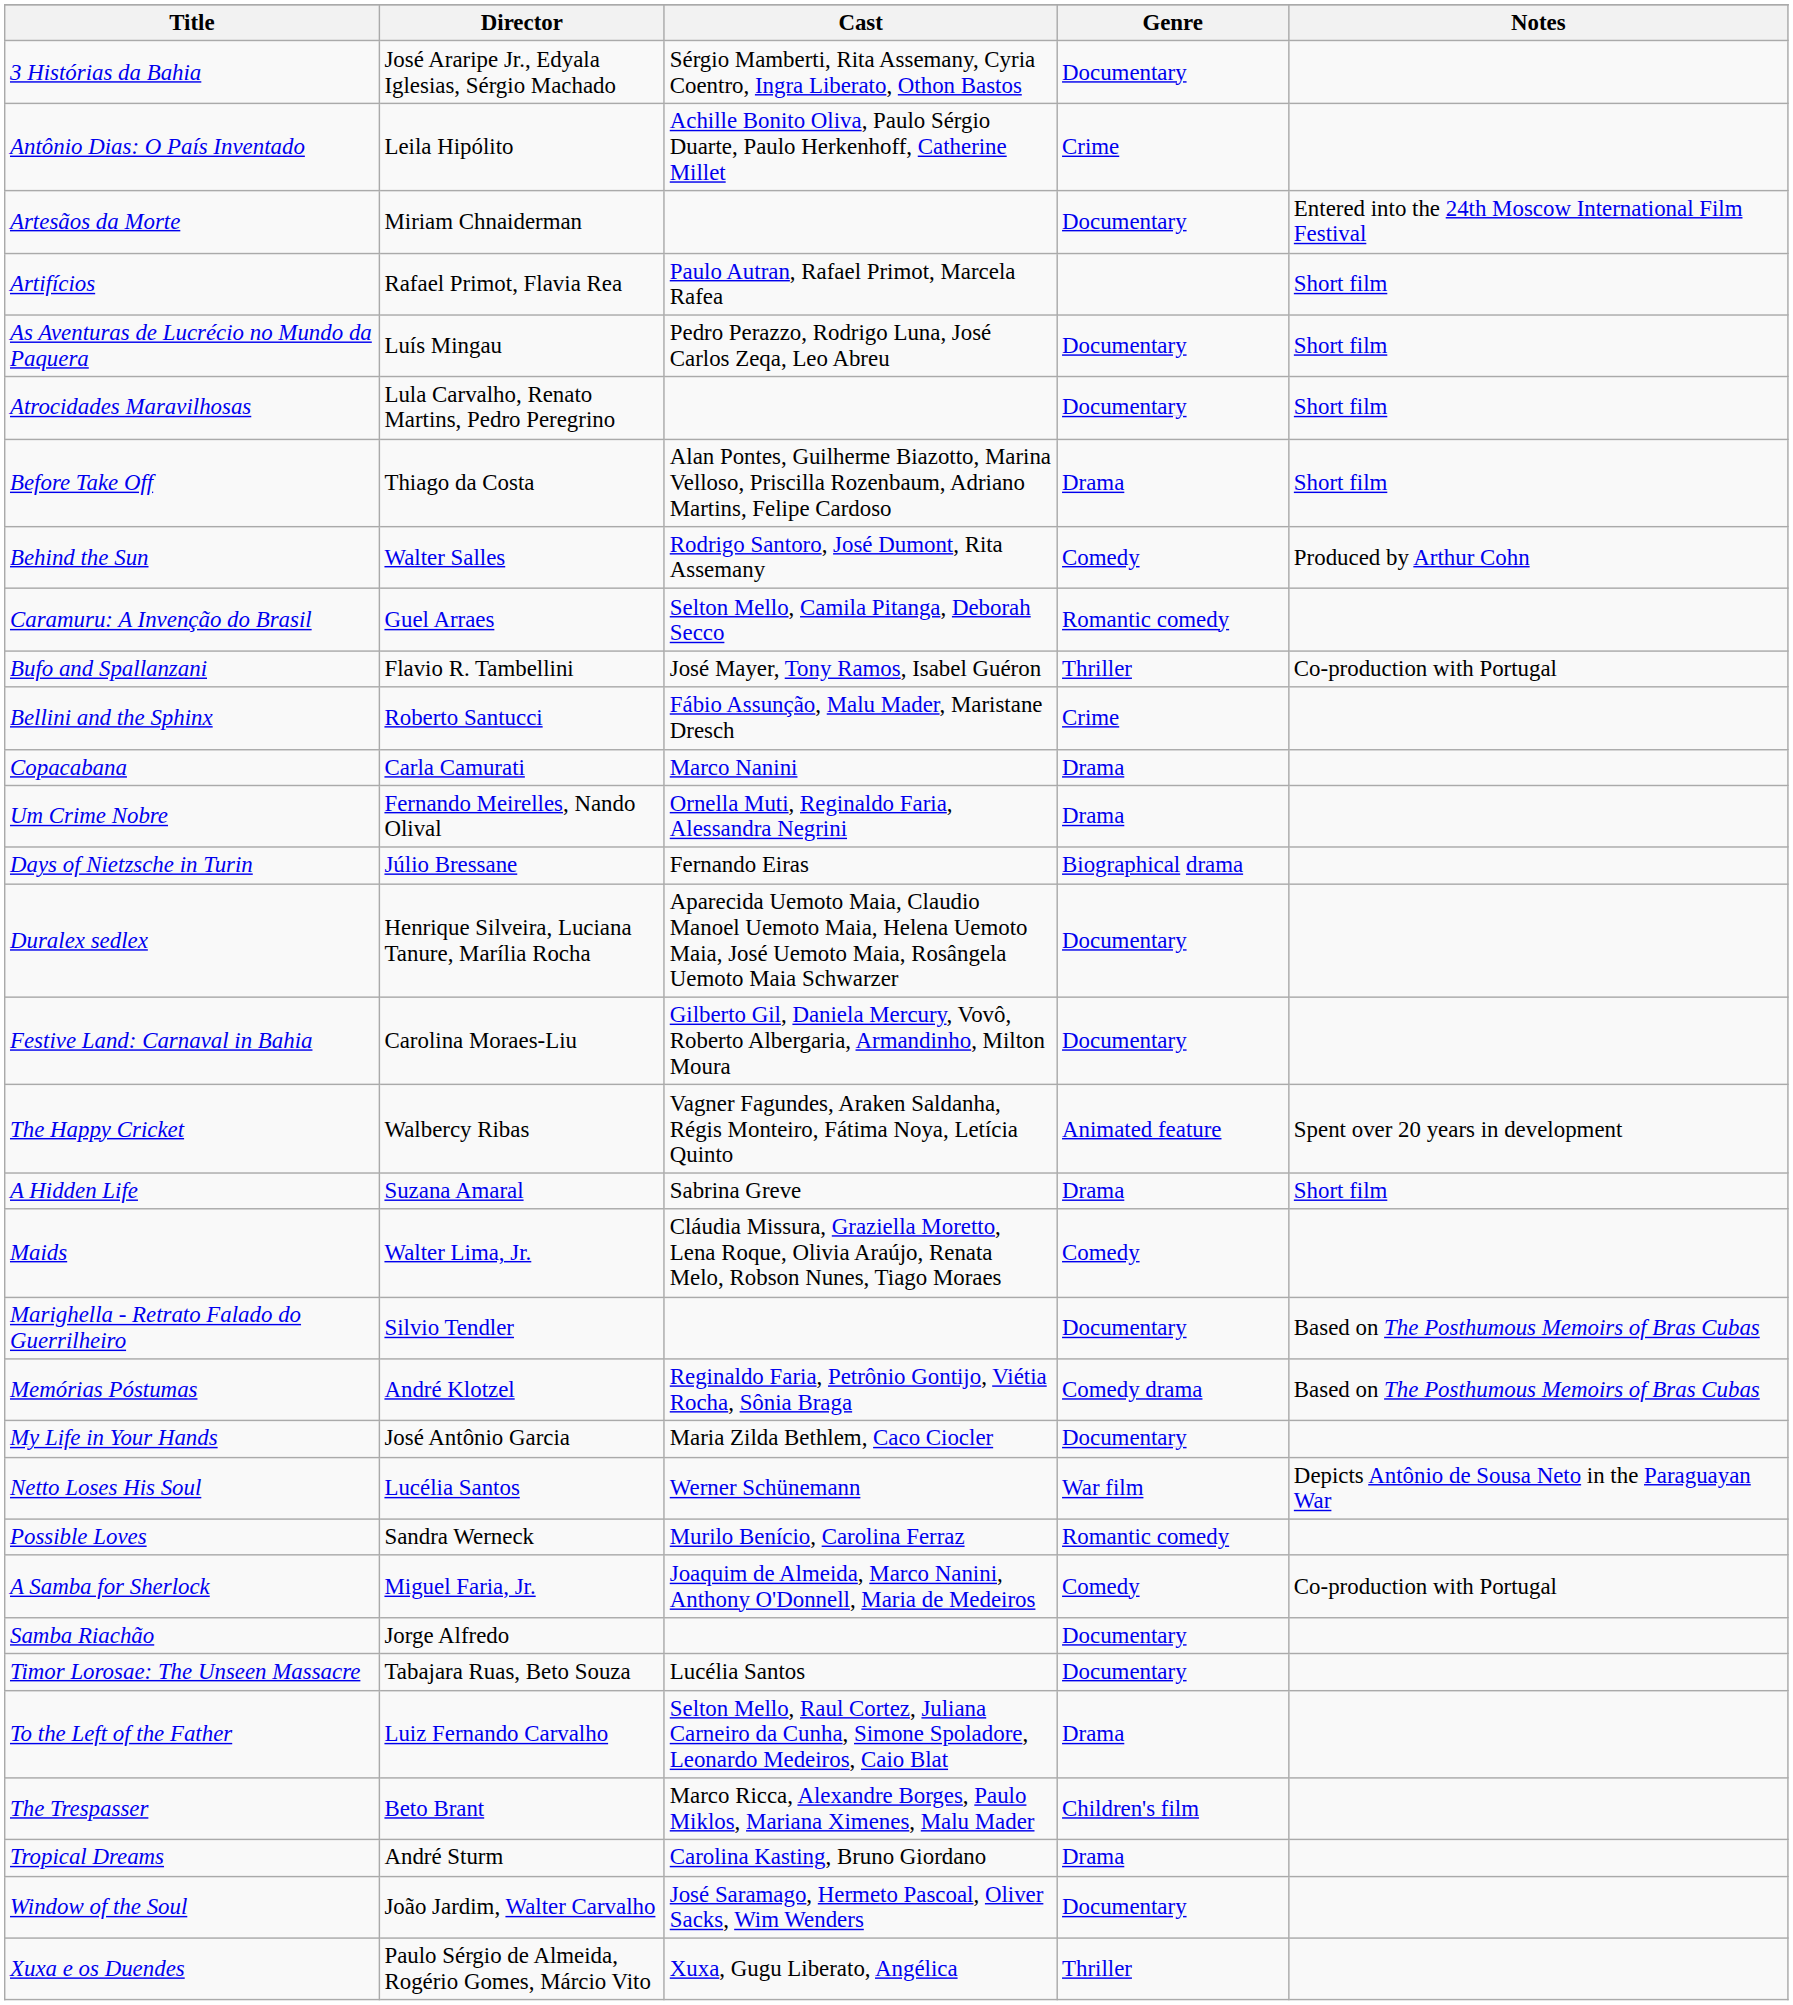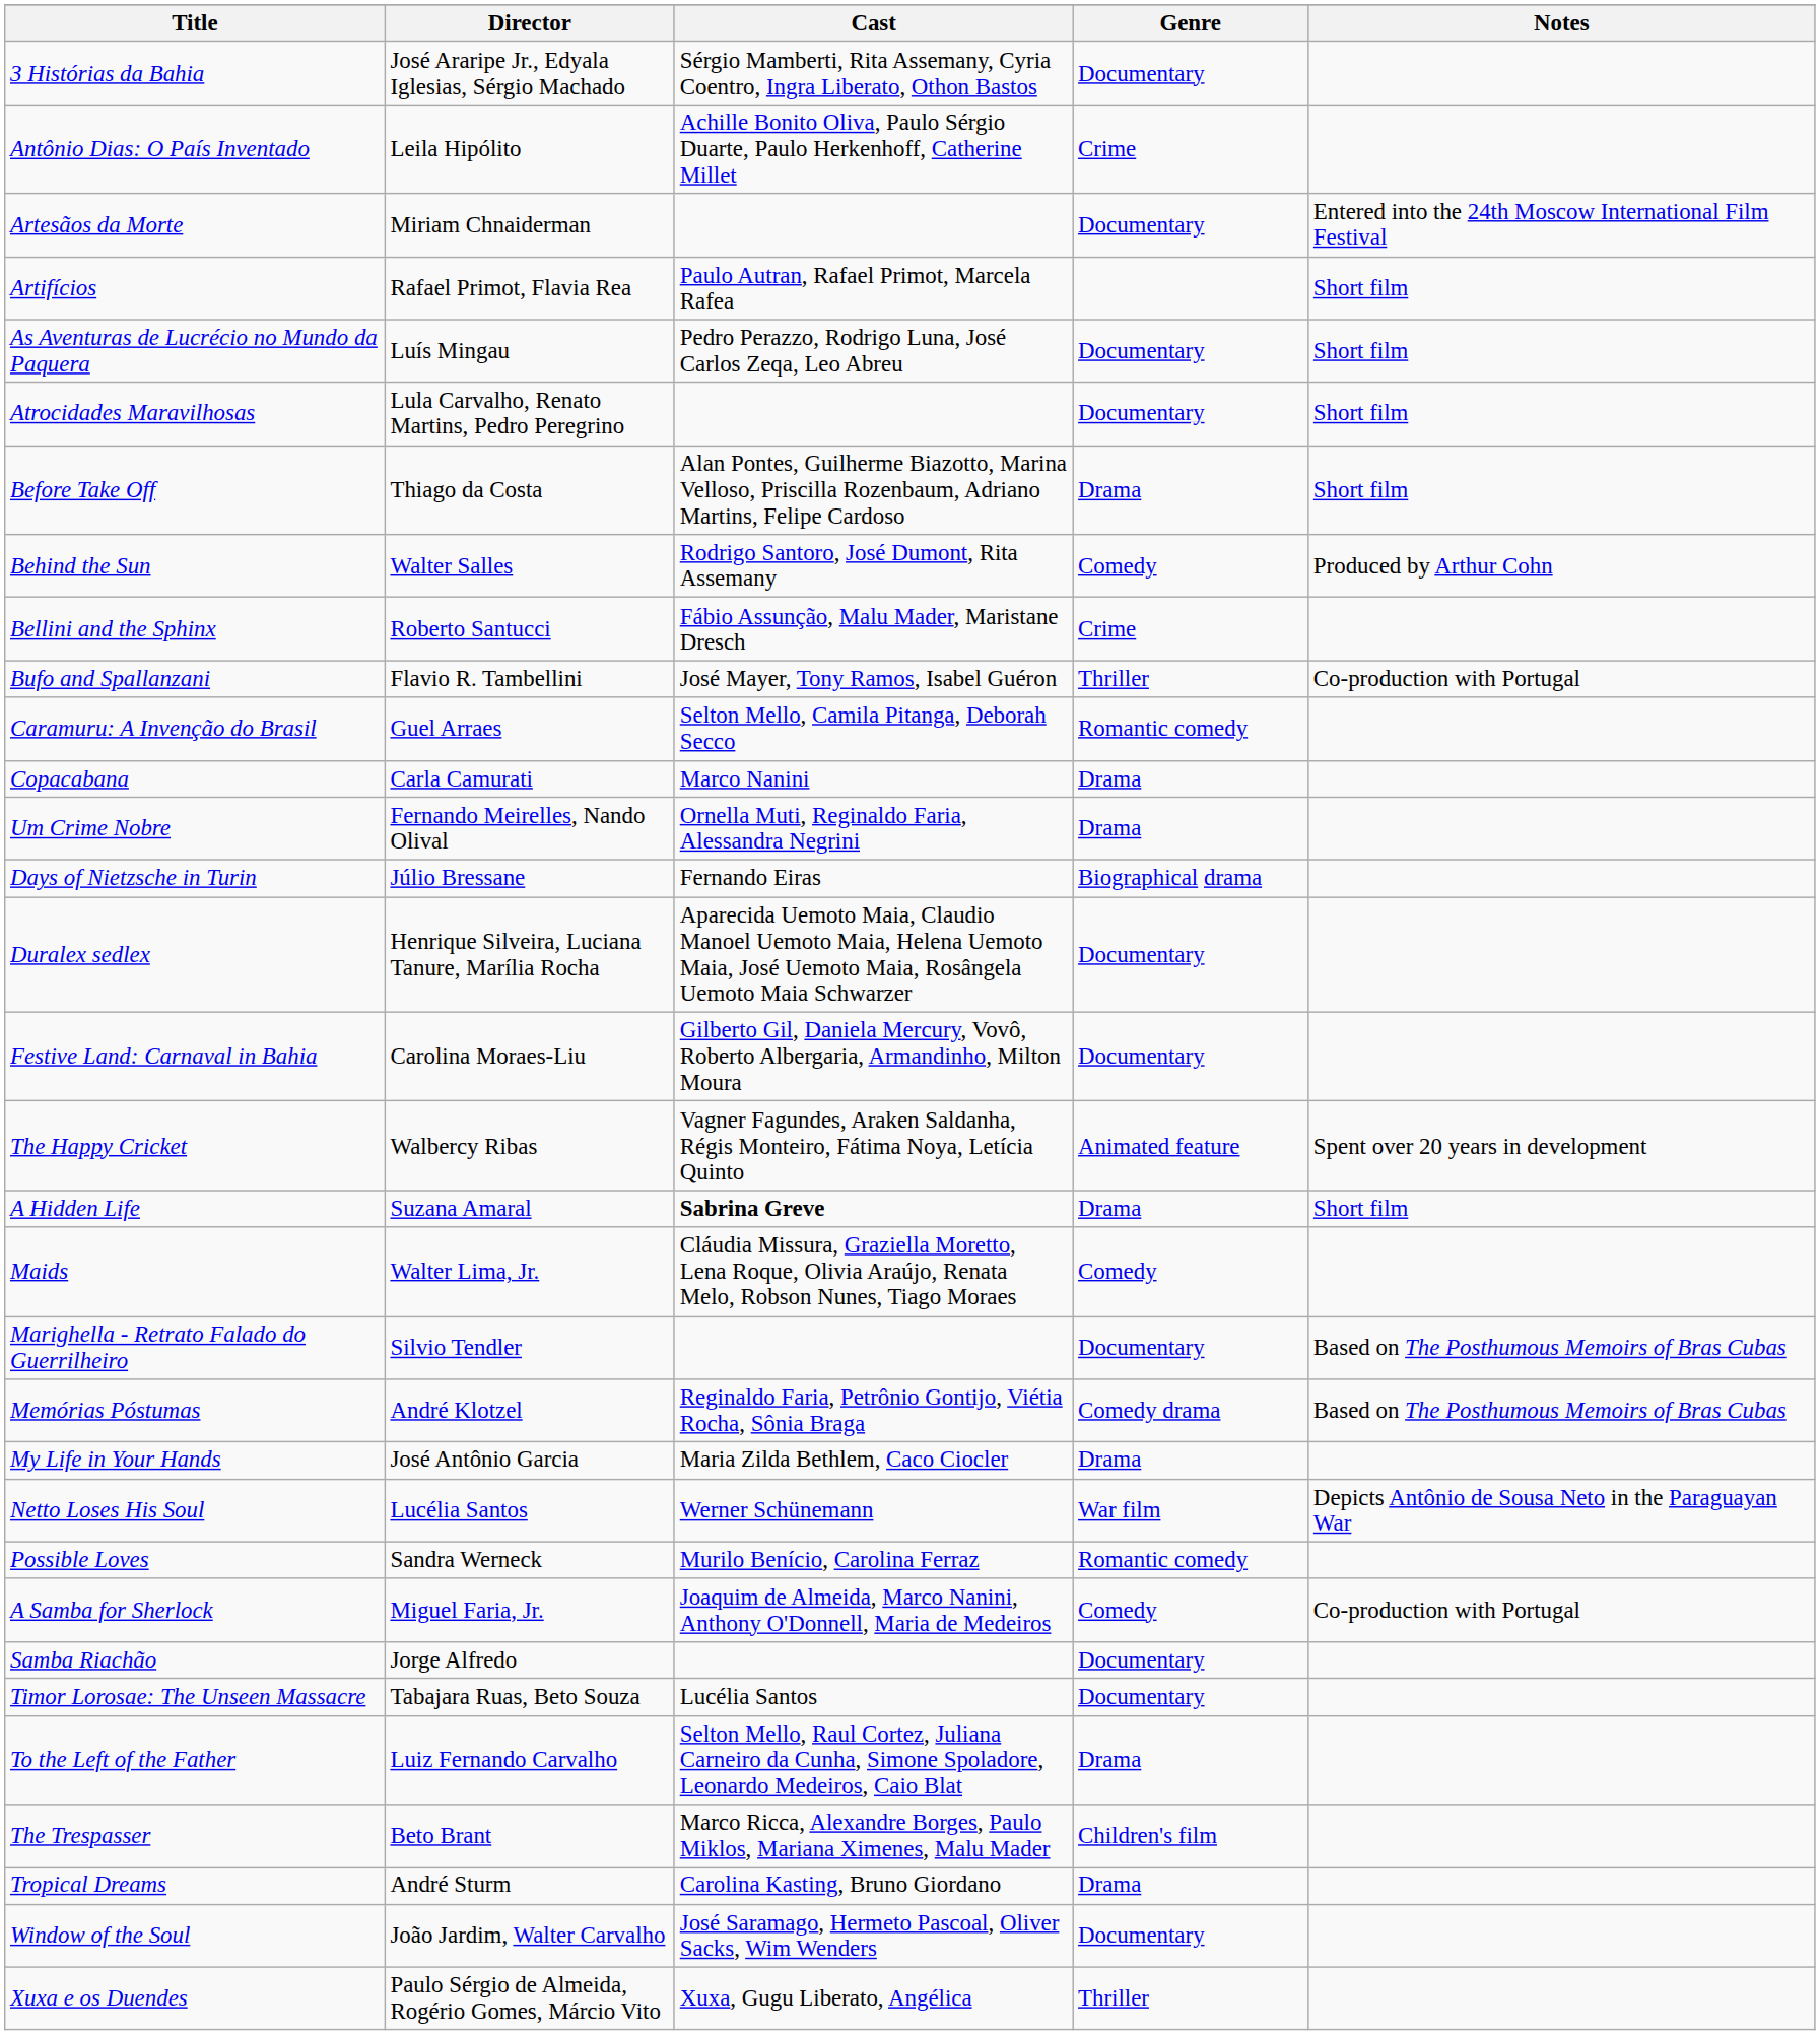 <table class="wikitable sortable">
 <tr>
 </tr>
 <tr>
 <th width=21%>Title</th>
 <th width=16%>Director</th>
 <th width=22%>Cast</th>
 <th width=13%>Genre</th>
 <th width=28%>Notes</th>
 </tr>
 <tr>
 <td><em><a href='#'>3 Histórias da Bahia</a></em></td>
 <td>José Araripe Jr., Edyala Iglesias, Sérgio Machado</td>
 <td>Sérgio Mamberti, Rita Assemany, Cyria Coentro, <a href='#'>Ingra Liberato</a>, <a href='#'>Othon Bastos</a></td>
 <td><a href='#'>Documentary</a></td>
 <td></td>
 </tr>
 <tr>
 <td><em><a href='#'>Antônio Dias: O País Inventado</a></em></td>
 <td>Leila Hipólito</td>
 <td><a href='#'>Achille Bonito Oliva</a>, Paulo Sérgio Duarte, Paulo Herkenhoff, <a href='#'>Catherine Millet</a></td>
 <td><a href='#'>Crime</a></td>
 <td></td>
 </tr>
 <tr>
 <td><em><a href='#'>Artesãos da Morte</a></em></td>
 <td>Miriam Chnaiderman</td>
 <td></td>
 <td><a href='#'>Documentary</a></td>
 <td>Entered into the <a href='#'>24th Moscow International Film Festival</a></td>
 </tr>
 <tr>
 <td><em><a href='#'>Artifícios</a></em></td>
 <td>Rafael Primot, Flavia Rea</td>
 <td><a href='#'>Paulo Autran</a>, Rafael Primot, Marcela Rafea</td>
 <td></td>
 <td><a href='#'>Short film</a></td>
 </tr>
 <tr>
 <td><em><a href='#'>As Aventuras de Lucrécio no Mundo da Paquera</a></em></td>
 <td>Luís Mingau</td>
 <td>Pedro Perazzo, Rodrigo Luna, José Carlos Zeqa, Leo Abreu</td>
 <td><a href='#'>Documentary</a></td>
 <td><a href='#'>Short film</a></td>
 </tr>
 <tr>
 <td><em><a href='#'>Atrocidades Maravilhosas</a></em></td>
 <td>Lula Carvalho, Renato Martins, Pedro Peregrino</td>
 <td></td>
 <td><a href='#'>Documentary</a></td>
 <td><a href='#'>Short film</a></td>
 </tr>
 <tr>
 <td><em><a href='#'>Before Take Off</a></em></td>
 <td>Thiago da Costa</td>
 <td>Alan Pontes, Guilherme Biazotto, Marina Velloso, Priscilla Rozenbaum, Adriano Martins, Felipe Cardoso</td>
 <td><a href='#'>Drama</a></td>
 <td><a href='#'>Short film</a></td>
 </tr>
 <tr>
 <td><em><a href='#'>Behind the Sun</a></em></td>
 <td><a href='#'>Walter Salles</a></td>
 <td><a href='#'>Rodrigo Santoro</a>, <a href='#'>José Dumont</a>, Rita Assemany</td>
 <td><a href='#'>Comedy</a></td>
 <td>Produced by <a href='#'>Arthur Cohn</a></td>
 </tr>
 <tr>
-<td><em><a href='#'>Caramuru: A Invenção do Brasil</a></em></td>
-<td><a href='#'>Guel Arraes</a></td>
-<td><a href='#'>Selton Mello</a>, <a href='#'>Camila Pitanga</a>, <a href='#'>Deborah Secco</a></td>
-<td><a href='#'>Romantic comedy</a></td>
+<td><em><a href='#'>Bellini and the Sphinx</a></em></td>
+<td><a href='#'>Roberto Santucci</a></td>
+<td><a href='#'>Fábio Assunção</a>, <a href='#'>Malu Mader</a>, Maristane Dresch</td>
+<td><a href='#'>Crime</a></td>
 <td></td>
 </tr>
 <tr>
 <td><em><a href='#'>Bufo and Spallanzani</a></em></td>
 <td>Flavio R. Tambellini</td>
 <td>José Mayer, <a href='#'>Tony Ramos</a>, Isabel Guéron</td>
 <td><a href='#'>Thriller</a></td>
 <td>Co-production with Portugal</td>
 </tr>
 <tr>
-<td><em><a href='#'>Bellini and the Sphinx</a></em></td>
-<td><a href='#'>Roberto Santucci</a></td>
-<td><a href='#'>Fábio Assunção</a>, <a href='#'>Malu Mader</a>, Maristane Dresch</td>
-<td><a href='#'>Crime</a></td>
+<td><em><a href='#'>Caramuru: A Invenção do Brasil</a></em></td>
+<td><a href='#'>Guel Arraes</a></td>
+<td><a href='#'>Selton Mello</a>, <a href='#'>Camila Pitanga</a>, <a href='#'>Deborah Secco</a></td>
+<td><a href='#'>Romantic comedy</a></td>
 <td></td>
 </tr>
 <tr>
 <td><em><a href='#'>Copacabana</a></em></td>
 <td><a href='#'>Carla Camurati</a></td>
 <td><a href='#'>Marco Nanini</a></td>
 <td><a href='#'>Drama</a></td>
 <td></td>
 </tr>
 <tr>
 <td><em><a href='#'>Um Crime Nobre</a></em></td>
 <td><a href='#'>Fernando Meirelles</a>, Nando Olival</td>
 <td><a href='#'>Ornella Muti</a>, <a href='#'>Reginaldo Faria</a>, <a href='#'>Alessandra Negrini</a></td>
 <td><a href='#'>Drama</a></td>
 <td></td>
 </tr>
 <tr>
 <td><em><a href='#'>Days of Nietzsche in Turin</a></em></td>
 <td><a href='#'>Júlio Bressane</a></td>
 <td>Fernando Eiras</td>
 <td><a href='#'>Biographical</a> <a href='#'>drama</a></td>
 <td></td>
 </tr>
 <tr>
 <td><em><a href='#'>Duralex sedlex</a></em></td>
 <td>Henrique Silveira, Luciana Tanure, Marília Rocha</td>
 <td>Aparecida Uemoto Maia, Claudio Manoel Uemoto Maia, Helena Uemoto Maia, José Uemoto Maia, Rosângela Uemoto Maia Schwarzer</td>
 <td><a href='#'>Documentary</a></td>
 <td></td>
 </tr>
 <tr>
 <td><em><a href='#'>Festive Land: Carnaval in Bahia</a></em></td>
 <td>Carolina Moraes-Liu</td>
 <td><a href='#'>Gilberto Gil</a>, <a href='#'>Daniela Mercury</a>, Vovô, Roberto Albergaria, <a href='#'>Armandinho</a>, Milton Moura</td>
 <td><a href='#'>Documentary</a></td>
 <td></td>
 </tr>
 <tr>
 <td><em><a href='#'>The Happy Cricket</a></em></td>
 <td>Walbercy Ribas</td>
 <td>Vagner Fagundes, Araken Saldanha, Régis Monteiro, Fátima Noya, Letícia Quinto</td>
 <td><a href='#'>Animated feature</a></td>
 <td>Spent over 20 years in development</td>
 </tr>
 <tr>
 <td><em><a href='#'>A Hidden Life</a></em></td>
 <td><a href='#'>Suzana Amaral</a></td>
-<td>Sabrina Greve</td>
+<td><strong>Sabrina Greve</strong></td>
 <td><a href='#'>Drama</a></td>
 <td><a href='#'>Short film</a></td>
 </tr>
 <tr>
 <td><em><a href='#'>Maids</a></em></td>
 <td><a href='#'>Walter Lima, Jr.</a></td>
 <td>Cláudia Missura, <a href='#'>Graziella Moretto</a>, Lena Roque, Olivia Araújo, Renata Melo, Robson Nunes, Tiago Moraes</td>
 <td><a href='#'>Comedy</a></td>
 <td></td>
 </tr>
 <tr>
 <td><em><a href='#'>Marighella - Retrato Falado do Guerrilheiro</a></em></td>
 <td><a href='#'>Silvio Tendler</a></td>
 <td></td>
 <td><a href='#'>Documentary</a></td>
 <td>Based on <em><a href='#'>The Posthumous Memoirs of Bras Cubas</a></em></td>
 </tr>
 <tr>
 <td><em><a href='#'>Memórias Póstumas</a></em></td>
 <td><a href='#'>André Klotzel</a></td>
 <td><a href='#'>Reginaldo Faria</a>, <a href='#'>Petrônio Gontijo</a>, <a href='#'>Viétia Rocha</a>, <a href='#'>Sônia Braga</a></td>
 <td><a href='#'>Comedy drama</a></td>
 <td>Based on <em><a href='#'>The Posthumous Memoirs of Bras Cubas</a></em></td>
 </tr>
 <tr>
 <td><em><a href='#'>My Life in Your Hands</a></em></td>
 <td>José Antônio Garcia</td>
 <td>Maria Zilda Bethlem, <a href='#'>Caco Ciocler</a></td>
-<td><a href='#'>Documentary</a></td>
+<td><a href='#'>Drama</a></td>
 <td></td>
 </tr>
 <tr>
 <td><em><a href='#'>Netto Loses His Soul</a></em></td>
 <td><a href='#'>Lucélia Santos</a></td>
 <td><a href='#'>Werner Schünemann</a></td>
 <td><a href='#'>War film</a></td>
 <td>Depicts <a href='#'>Antônio de Sousa Neto</a> in the <a href='#'>Paraguayan War</a></td>
 </tr>
 <tr>
 <td><em><a href='#'>Possible Loves</a></em></td>
 <td>Sandra Werneck</td>
 <td><a href='#'>Murilo Benício</a>, <a href='#'>Carolina Ferraz</a></td>
 <td><a href='#'>Romantic comedy</a></td>
 <td></td>
 </tr>
 <tr>
 <td><em><a href='#'>A Samba for Sherlock</a></em></td>
 <td><a href='#'>Miguel Faria, Jr.</a></td>
 <td><a href='#'>Joaquim de Almeida</a>, <a href='#'>Marco Nanini</a>, <a href='#'>Anthony O'Donnell</a>, <a href='#'>Maria de Medeiros</a></td>
 <td><a href='#'>Comedy</a></td>
 <td>Co-production with Portugal</td>
 </tr>
 <tr>
 <td><em><a href='#'>Samba Riachão</a></em></td>
 <td>Jorge Alfredo</td>
 <td></td>
 <td><a href='#'>Documentary</a></td>
 <td></td>
 </tr>
 <tr>
 <td><em><a href='#'>Timor Lorosae: The Unseen Massacre</a></em></td>
 <td>Tabajara Ruas, Beto Souza</td>
 <td>Lucélia Santos</td>
 <td><a href='#'>Documentary</a></td>
 <td></td>
 </tr>
 <tr>
 <td><em><a href='#'>To the Left of the Father</a></em></td>
 <td><a href='#'>Luiz Fernando Carvalho</a></td>
 <td><a href='#'>Selton Mello</a>, <a href='#'>Raul Cortez</a>, <a href='#'>Juliana Carneiro da Cunha</a>, <a href='#'>Simone Spoladore</a>, <a href='#'>Leonardo Medeiros</a>, <a href='#'>Caio Blat</a></td>
 <td><a href='#'>Drama</a></td>
 <td></td>
 </tr>
 <tr>
 <td><em><a href='#'>The Trespasser</a></em></td>
 <td><a href='#'>Beto Brant</a></td>
 <td>Marco Ricca, <a href='#'>Alexandre Borges</a>, <a href='#'>Paulo Miklos</a>, <a href='#'>Mariana Ximenes</a>, <a href='#'>Malu Mader</a></td>
 <td><a href='#'>Children's film</a></td>
 <td></td>
 </tr>
 <tr>
 <td><em><a href='#'>Tropical Dreams</a></em></td>
 <td>André Sturm</td>
 <td><a href='#'>Carolina Kasting</a>, Bruno Giordano</td>
 <td><a href='#'>Drama</a></td>
 <td></td>
 </tr>
 <tr>
 <td><em><a href='#'>Window of the Soul</a></em></td>
 <td>João Jardim, <a href='#'>Walter Carvalho</a></td>
 <td><a href='#'>José Saramago</a>, <a href='#'>Hermeto Pascoal</a>, <a href='#'>Oliver Sacks</a>, <a href='#'>Wim Wenders</a></td>
 <td><a href='#'>Documentary</a></td>
 <td></td>
 </tr>
 <tr>
 <td><em><a href='#'>Xuxa e os Duendes</a></em></td>
 <td>Paulo Sérgio de Almeida, Rogério Gomes, Márcio Vito</td>
 <td><a href='#'>Xuxa</a>, Gugu Liberato, <a href='#'>Angélica</a></td>
 <td><a href='#'>Thriller</a></td>
 <td></td>
 </tr>
 </table>
